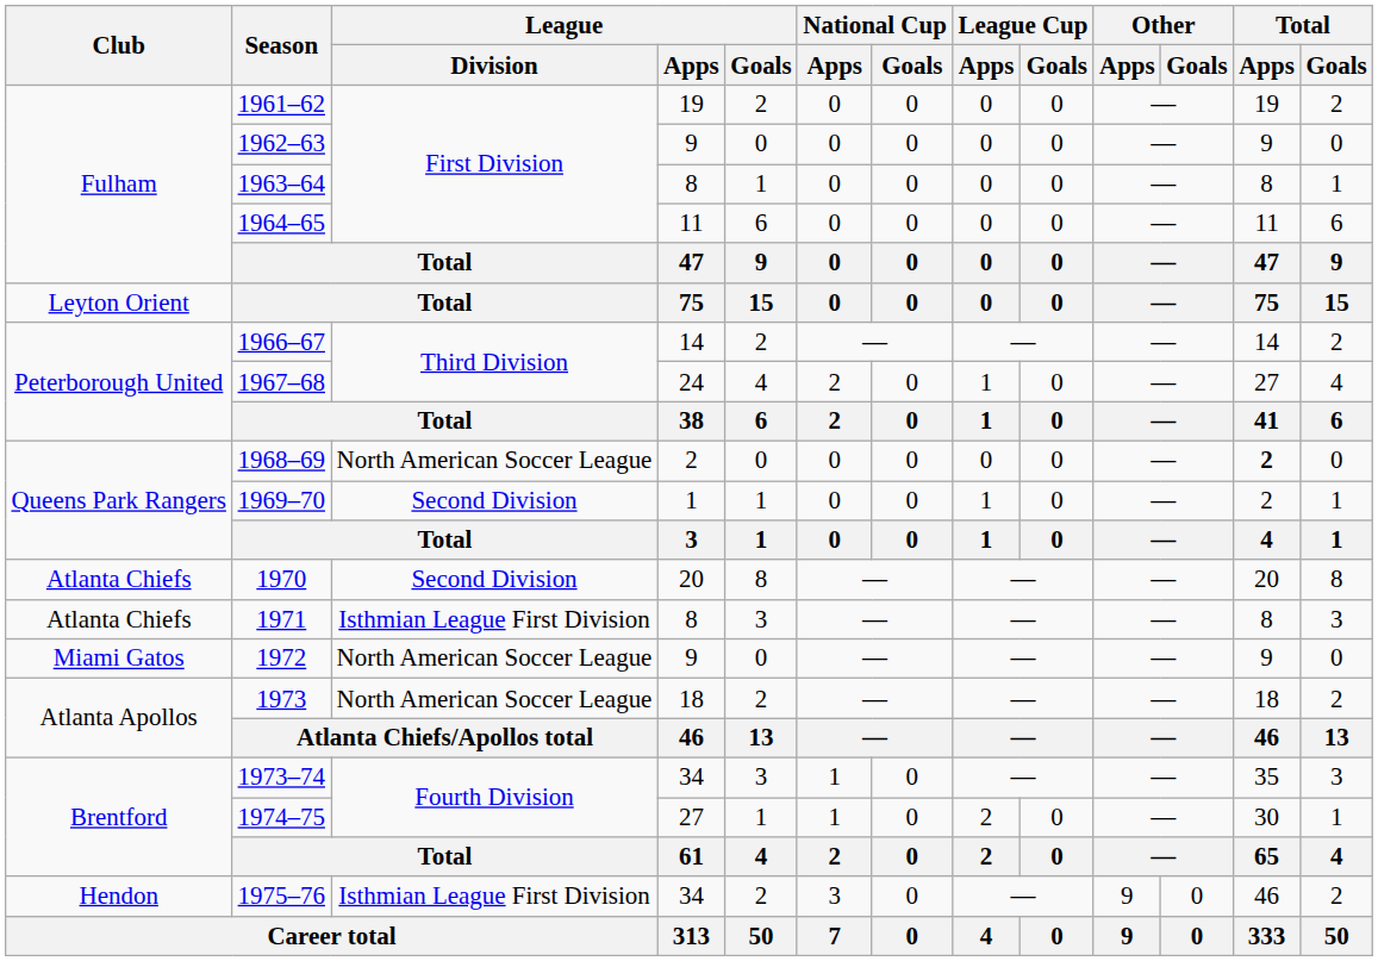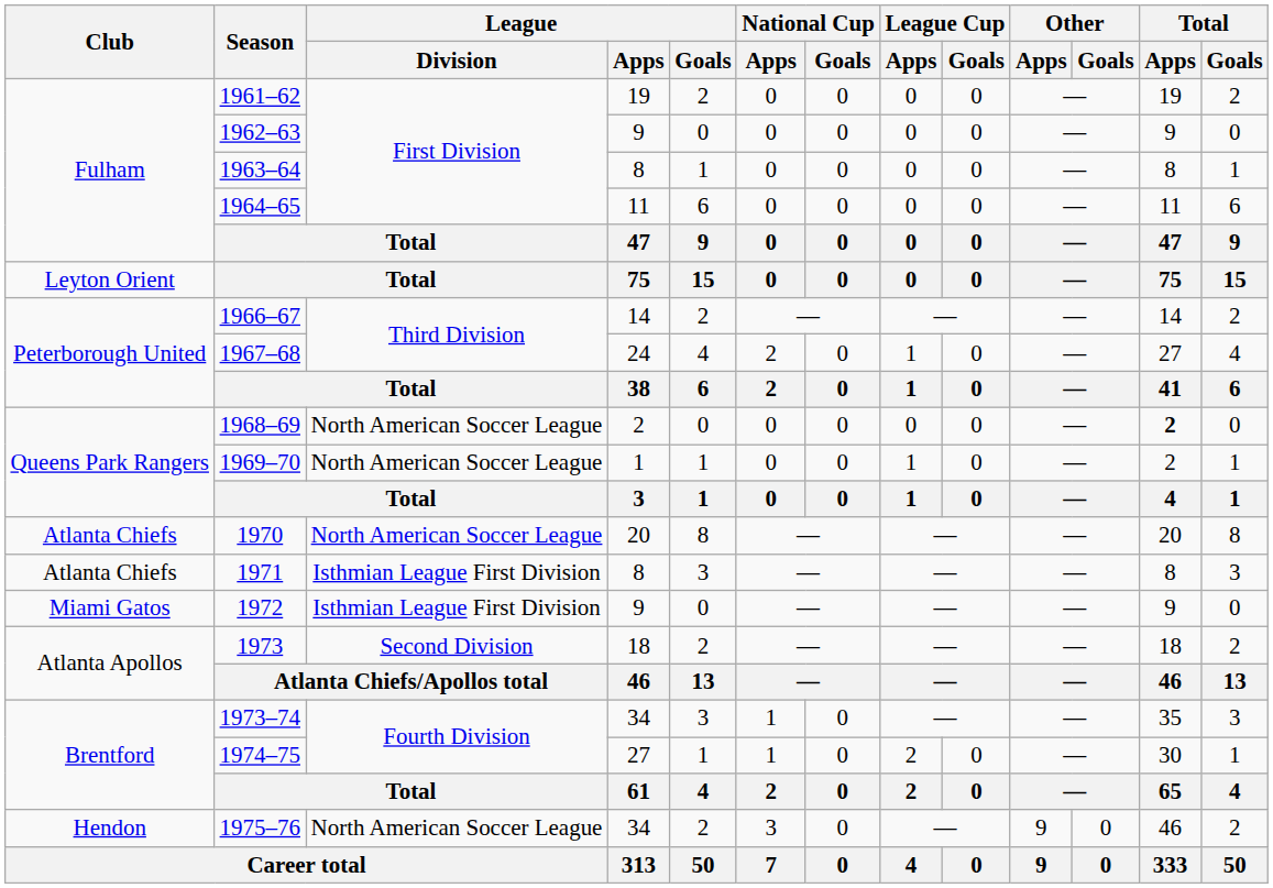 <table class="wikitable" style="text-align: center;">
 <tr>
 <th rowspan="2">Club</th>
 <th rowspan="2">Season</th>
 <th colspan="3">League</th>
 <th colspan="2">National Cup</th>
 <th colspan="2">League Cup</th>
 <th colspan="2">Other</th>
 <th colspan="2">Total</th>
 </tr>
 <tr>
 <th>Division</th>
 <th>Apps</th>
 <th>Goals</th>
 <th>Apps</th>
 <th>Goals</th>
 <th>Apps</th>
 <th>Goals</th>
 <th>Apps</th>
 <th>Goals</th>
 <th>Apps</th>
 <th>Goals</th>
 </tr>
 <tr>
 <td rowspan="5"><a href='#'>Fulham</a></td>
 <td><a href='#'>1961–62</a></td>
 <td rowspan="4"><a href='#'>First Division</a></td>
 <td>19</td>
 <td>2</td>
 <td>0</td>
 <td>0</td>
 <td>0</td>
 <td>0</td>
 <td colspan="2">—</td>
 <td>19</td>
 <td>2</td>
 </tr>
 <tr>
 <td><a href='#'>1962–63</a></td>
 <td>9</td>
 <td>0</td>
 <td>0</td>
 <td>0</td>
 <td>0</td>
 <td>0</td>
 <td colspan="2">—</td>
 <td>9</td>
 <td>0</td>
 </tr>
 <tr>
 <td><a href='#'>1963–64</a></td>
 <td>8</td>
 <td>1</td>
 <td>0</td>
 <td>0</td>
 <td>0</td>
 <td>0</td>
 <td colspan="2">—</td>
 <td>8</td>
 <td>1</td>
 </tr>
 <tr>
 <td><a href='#'>1964–65</a></td>
 <td>11</td>
 <td>6</td>
 <td>0</td>
 <td>0</td>
 <td>0</td>
 <td>0</td>
 <td colspan="2">—</td>
 <td>11</td>
 <td>6</td>
 </tr>
 <tr>
 <th colspan="2">Total</th>
 <th>47</th>
 <th>9</th>
 <th>0</th>
 <th>0</th>
 <th>0</th>
 <th>0</th>
 <th colspan="2">—</th>
 <th>47</th>
 <th>9</th>
 </tr>
 <tr>
 <td><a href='#'>Leyton Orient</a></td>
 <th colspan="2">Total</th>
 <th>75</th>
 <th>15</th>
 <th>0</th>
 <th>0</th>
 <th>0</th>
 <th>0</th>
 <th colspan="2">—</th>
 <th>75</th>
 <th>15</th>
 </tr>
 <tr>
 <td rowspan="3"><a href='#'>Peterborough United</a></td>
 <td><a href='#'>1966–67</a></td>
 <td rowspan="2"><a href='#'>Third Division</a></td>
 <td>14</td>
 <td>2</td>
 <td colspan="2">—</td>
 <td colspan="2">—</td>
 <td colspan="2">—</td>
 <td>14</td>
 <td>2</td>
 </tr>
 <tr>
 <td><a href='#'>1967–68</a></td>
 <td>24</td>
 <td>4</td>
 <td>2</td>
 <td>0</td>
 <td>1</td>
 <td>0</td>
 <td colspan="2">—</td>
 <td>27</td>
 <td>4</td>
 </tr>
 <tr>
 <th colspan="2">Total</th>
 <th>38</th>
 <th>6</th>
 <th>2</th>
 <th>0</th>
 <th>1</th>
 <th>0</th>
 <th colspan="2">—</th>
 <th>41</th>
 <th>6</th>
 </tr>
 <tr>
 <td rowspan="3"><a href='#'>Queens Park Rangers</a></td>
 <td><a href='#'>1968–69</a></td>
 <td>North American Soccer League</td>
 <td>2</td>
 <td>0</td>
 <td>0</td>
 <td>0</td>
 <td>0</td>
 <td>0</td>
 <td colspan="2">—</td>
 <td><strong>2</strong></td>
 <td>0</td>
 </tr>
 <tr>
 <td><a href='#'>1969–70</a></td>
-<td><a href='#'>Second Division</a></td>
+<td>North American Soccer League</td>
 <td>1</td>
 <td>1</td>
 <td>0</td>
 <td>0</td>
 <td>1</td>
 <td>0</td>
 <td colspan="2">—</td>
 <td>2</td>
 <td>1</td>
 </tr>
 <tr>
 <th colspan="2">Total</th>
 <th>3</th>
 <th>1</th>
 <th>0</th>
 <th>0</th>
 <th>1</th>
 <th>0</th>
 <th colspan="2">—</th>
 <th>4</th>
 <th>1</th>
 </tr>
 <tr>
 <td><a href='#'>Atlanta Chiefs</a></td>
 <td><a href='#'>1970</a></td>
-<td><a href='#'>Second Division</a></td>
+<td><a href='#'>North American Soccer League</a></td>
 <td>20</td>
 <td>8</td>
 <td colspan="2">—</td>
 <td colspan="2">—</td>
 <td colspan="2">—</td>
 <td>20</td>
 <td>8</td>
 </tr>
 <tr>
 <td>Atlanta Chiefs</td>
 <td><a href='#'>1971</a></td>
 <td><a href='#'>Isthmian League</a> First Division</td>
 <td>8</td>
 <td>3</td>
 <td colspan="2">—</td>
 <td colspan="2">—</td>
 <td colspan="2">—</td>
 <td>8</td>
 <td>3</td>
 </tr>
 <tr>
 <td><a href='#'>Miami Gatos</a></td>
 <td><a href='#'>1972</a></td>
-<td>North American Soccer League</td>
+<td><a href='#'>Isthmian League</a> First Division</td>
 <td>9</td>
 <td>0</td>
 <td colspan="2">—</td>
 <td colspan="2">—</td>
 <td colspan="2">—</td>
 <td>9</td>
 <td>0</td>
 </tr>
 <tr>
 <td rowspan="2">Atlanta Apollos</td>
 <td><a href='#'>1973</a></td>
-<td>North American Soccer League</td>
+<td><a href='#'>Second Division</a></td>
 <td>18</td>
 <td>2</td>
 <td colspan="2">—</td>
 <td colspan="2">—</td>
 <td colspan="2">—</td>
 <td>18</td>
 <td>2</td>
 </tr>
 <tr>
 <th colspan="2">Atlanta Chiefs/Apollos total</th>
 <th>46</th>
 <th>13</th>
 <th colspan="2">—</th>
 <th colspan="2">—</th>
 <th colspan="2">—</th>
 <th>46</th>
 <th>13</th>
 </tr>
 <tr>
 <td rowspan="3"><a href='#'>Brentford</a></td>
 <td><a href='#'>1973–74</a></td>
 <td rowspan="2"><a href='#'>Fourth Division</a></td>
 <td>34</td>
 <td>3</td>
 <td>1</td>
 <td>0</td>
 <td colspan="2">—</td>
 <td colspan="2">—</td>
 <td>35</td>
 <td>3</td>
 </tr>
 <tr>
 <td><a href='#'>1974–75</a></td>
 <td>27</td>
 <td>1</td>
 <td>1</td>
 <td>0</td>
 <td>2</td>
 <td>0</td>
 <td colspan="2">—</td>
 <td>30</td>
 <td>1</td>
 </tr>
 <tr>
 <th colspan="2">Total</th>
 <th>61</th>
 <th>4</th>
 <th>2</th>
 <th>0</th>
 <th>2</th>
 <th>0</th>
 <th colspan="2">—</th>
 <th>65</th>
 <th>4</th>
 </tr>
 <tr>
 <td><a href='#'>Hendon</a></td>
 <td><a href='#'>1975–76</a></td>
-<td><a href='#'>Isthmian League</a> First Division</td>
+<td>North American Soccer League</td>
 <td>34</td>
 <td>2</td>
 <td>3</td>
 <td>0</td>
 <td colspan="2">—</td>
 <td>9</td>
 <td>0</td>
 <td>46</td>
 <td>2</td>
 </tr>
 <tr>
 <th colspan="3">Career total</th>
 <th>313</th>
 <th>50</th>
 <th>7</th>
 <th>0</th>
 <th>4</th>
 <th>0</th>
 <th>9</th>
 <th>0</th>
 <th>333</th>
 <th>50</th>
 </tr>
 </table>
